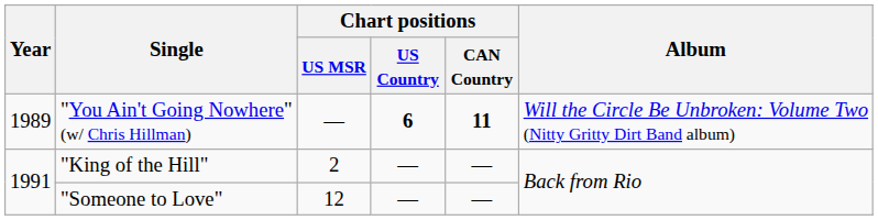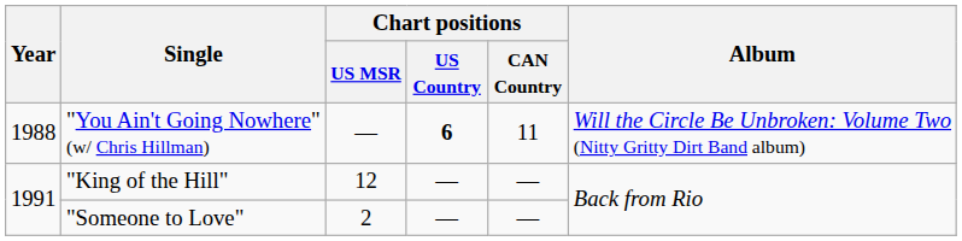 <table class="wikitable">
 <tr>
 <th rowspan="2">Year</th>
 <th rowspan="2">Single</th>
 <th colspan="3">Chart positions</th>
 <th rowspan="2">Album</th>
 </tr>
 <tr>
 <th width="50"><small><a href='#'>US MSR</a></small></th>
 <th width="50"><small><a href='#'>US Country</a></small></th>
 <th width="50"><small>CAN Country</small></th>
 </tr>
 <tr>
-<td>1989</td>
+<td>1988</td>
 <td>"<a href='#'>You Ain't Going Nowhere</a>"<br><small>(w/ <a href='#'>Chris Hillman</a>)</small></td>
 <td align=center>—</td>
 <td align=center><strong>6</strong></td>
-<td align=center><strong>11</strong></td>
+<td align=center>11</td>
 <td><em><a href='#'>Will the Circle Be Unbroken: Volume Two</a></em><br><small>(<a href='#'>Nitty Gritty Dirt Band</a> album)</small></td>
 </tr>
 <tr>
 <td rowspan=2>1991</td>
 <td>"King of the Hill"</td>
-<td align=center>2</td>
+<td align=center>12</td>
 <td align=center>—</td>
 <td align=center>—</td>
 <td rowspan=2><em>Back from Rio</em></td>
 </tr>
 <tr>
 <td>"Someone to Love"</td>
-<td align=center>12</td>
+<td align=center>2</td>
 <td align=center>—</td>
 <td align=center>—</td>
 </tr>
 </table>
